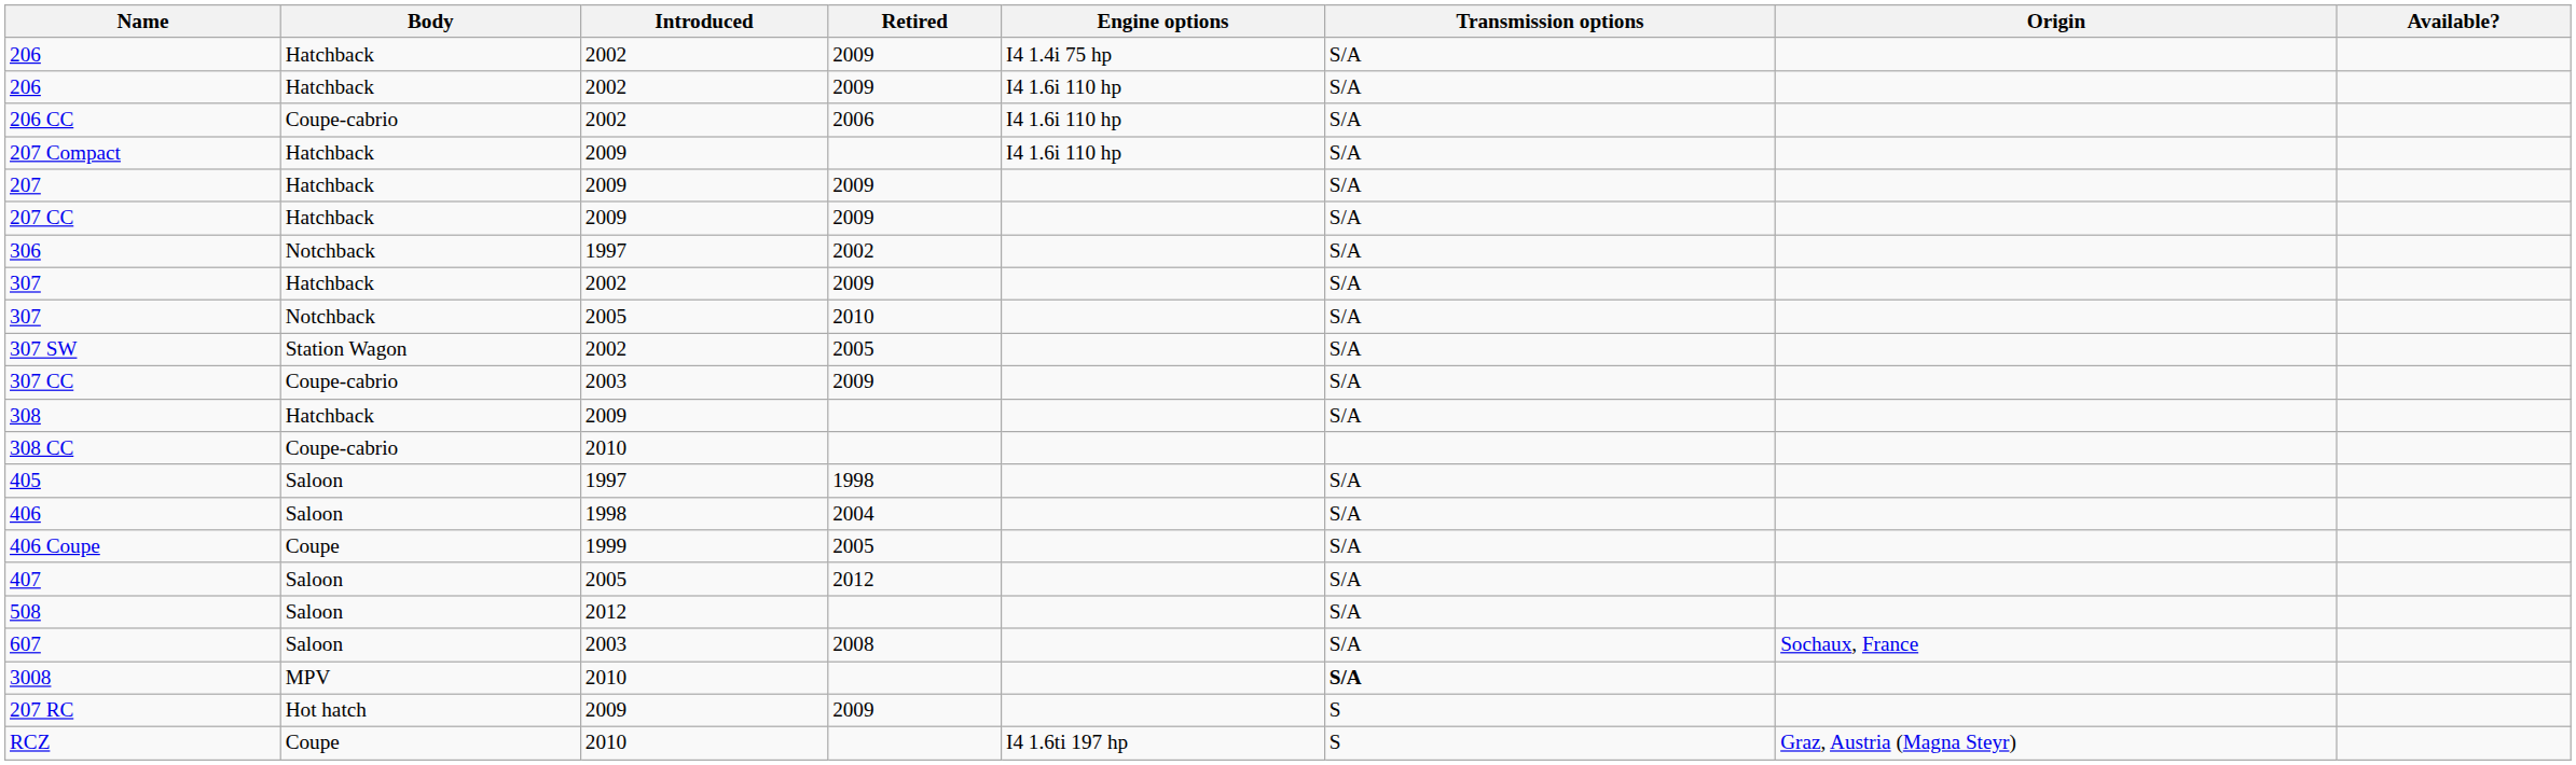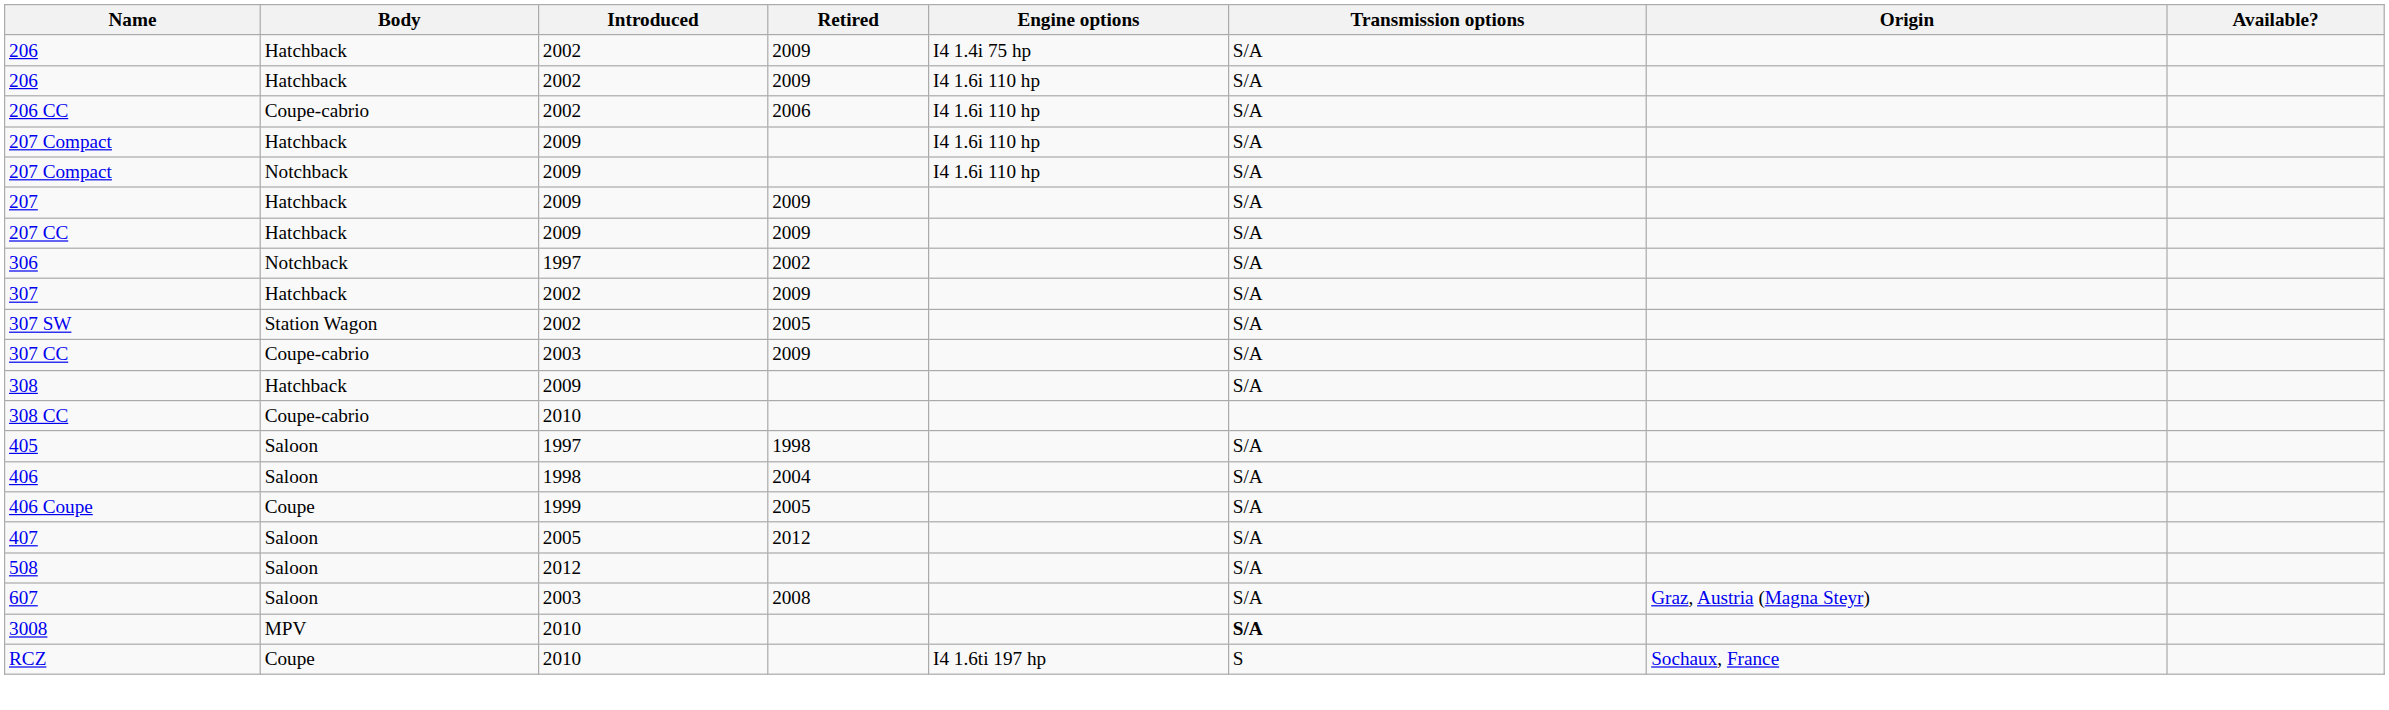 <table class="wikitable sortable" style="width:100%;">
 <tr>
 <th>Name</th>
 <th>Body</th>
 <th>Introduced</th>
 <th>Retired</th>
 <th>Engine options</th>
 <th>Transmission options</th>
 <th>Origin</th>
 <th>Available?</th>
 </tr>
 <tr>
 <td><a href='#'>206</a></td>
 <td>Hatchback</td>
 <td>2002</td>
 <td>2009</td>
 <td>I4 1.4i 75 hp</td>
 <td>S/A</td>
 <td></td>
 <td></td>
 </tr>
 <tr>
 <td><a href='#'>206</a></td>
 <td>Hatchback</td>
 <td>2002</td>
 <td>2009</td>
 <td>I4 1.6i 110 hp</td>
 <td>S/A</td>
 <td></td>
 <td></td>
 </tr>
 <tr>
 <td><a href='#'>206 CC</a></td>
 <td>Coupe-cabrio</td>
 <td>2002</td>
 <td>2006</td>
 <td>I4 1.6i 110 hp</td>
 <td>S/A</td>
 <td></td>
 <td></td>
 </tr>
 <tr>
 <td><a href='#'><span>207 Compact</span></a></td>
 <td>Hatchback</td>
 <td>2009</td>
 <td></td>
 <td>I4 1.6i 110 hp</td>
 <td>S/A</td>
 <td></td>
 <td></td>
 </tr>
 <tr>
+<td><a href='#'><span>207 Compact</span></a></td>
+<td>Notchback</td>
+<td>2009</td>
+<td></td>
+<td>I4 1.6i 110 hp</td>
+<td>S/A</td>
+<td></td>
+<td></td>
+</tr>
+<tr>
 <td><a href='#'>207</a></td>
 <td>Hatchback</td>
 <td>2009</td>
 <td>2009</td>
 <td></td>
 <td>S/A</td>
 <td></td>
 <td></td>
 </tr>
 <tr>
 <td><a href='#'>207 CC</a></td>
 <td>Hatchback</td>
 <td>2009</td>
 <td>2009</td>
 <td></td>
 <td>S/A</td>
 <td></td>
 <td></td>
 </tr>
 <tr>
 <td><a href='#'>306</a></td>
 <td>Notchback</td>
 <td>1997</td>
 <td>2002</td>
 <td></td>
 <td>S/A</td>
 <td></td>
 <td></td>
 </tr>
 <tr>
 <td><a href='#'>307</a></td>
 <td>Hatchback</td>
 <td>2002</td>
 <td>2009</td>
-<td></td>
-<td>S/A</td>
-<td></td>
-<td></td>
-</tr>
-<tr>
-<td><a href='#'>307</a></td>
-<td>Notchback</td>
-<td>2005</td>
-<td>2010</td>
 <td></td>
 <td>S/A</td>
 <td></td>
 <td></td>
 </tr>
 <tr>
 <td><a href='#'>307 SW</a></td>
 <td>Station Wagon</td>
 <td>2002</td>
 <td>2005</td>
 <td></td>
 <td>S/A</td>
 <td></td>
 <td></td>
 </tr>
 <tr>
 <td><a href='#'>307 CC</a></td>
 <td>Coupe-cabrio</td>
 <td>2003</td>
 <td>2009</td>
 <td></td>
 <td>S/A</td>
 <td></td>
 <td></td>
 </tr>
 <tr>
 <td><a href='#'>308</a></td>
 <td>Hatchback</td>
 <td>2009</td>
 <td></td>
 <td></td>
 <td>S/A</td>
 <td></td>
 <td></td>
 </tr>
 <tr>
 <td><a href='#'>308 CC</a></td>
 <td>Coupe-cabrio</td>
 <td>2010</td>
 <td></td>
 <td></td>
 <td></td>
 <td></td>
 <td></td>
 </tr>
 <tr>
 <td><a href='#'>405</a></td>
 <td>Saloon</td>
 <td>1997</td>
 <td>1998</td>
 <td></td>
 <td>S/A</td>
 <td></td>
 <td></td>
 </tr>
 <tr>
 <td><a href='#'>406</a></td>
 <td>Saloon</td>
 <td>1998</td>
 <td>2004</td>
 <td></td>
 <td>S/A</td>
 <td></td>
 <td></td>
 </tr>
 <tr>
 <td><a href='#'>406 Coupe</a></td>
 <td>Coupe</td>
 <td>1999</td>
 <td>2005</td>
 <td></td>
 <td>S/A</td>
 <td></td>
 <td></td>
 </tr>
 <tr>
 <td><a href='#'>407</a></td>
 <td>Saloon</td>
 <td>2005</td>
 <td>2012</td>
 <td></td>
 <td>S/A</td>
 <td></td>
 <td></td>
 </tr>
 <tr>
 <td><a href='#'>508</a></td>
 <td>Saloon</td>
 <td>2012</td>
 <td></td>
 <td></td>
 <td>S/A</td>
 <td></td>
 <td></td>
 </tr>
 <tr>
 <td><a href='#'>607</a></td>
 <td>Saloon</td>
 <td>2003</td>
 <td>2008</td>
 <td></td>
 <td>S/A</td>
-<td> <a href='#'>Sochaux</a>, <a href='#'>France</a></td>
+<td> <a href='#'>Graz</a>, <a href='#'>Austria</a> (<a href='#'>Magna Steyr</a>)</td>
 <td></td>
 </tr>
 <tr>
 <td><a href='#'>3008</a></td>
 <td>MPV</td>
 <td>2010</td>
 <td></td>
 <td></td>
 <td><strong>S/A</strong></td>
 <td></td>
 <td></td>
 </tr>
 <tr>
-<td><a href='#'>207 RC</a></td>
-<td>Hot hatch</td>
-<td>2009</td>
-<td>2009</td>
-<td></td>
-<td>S</td>
-<td></td>
-<td></td>
-</tr>
-<tr>
 <td><a href='#'>RCZ</a></td>
 <td>Coupe</td>
 <td>2010</td>
 <td></td>
 <td>I4 1.6ti 197 hp</td>
 <td>S</td>
-<td> <a href='#'>Graz</a>, <a href='#'>Austria</a> (<a href='#'>Magna Steyr</a>)</td>
+<td> <a href='#'>Sochaux</a>, <a href='#'>France</a></td>
 <td></td>
 </tr>
 </table>
